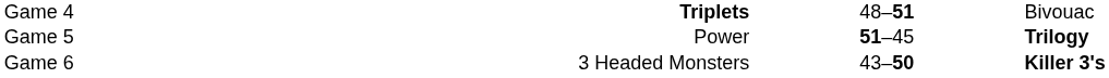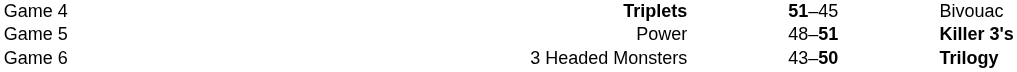 <table style="width:100%;" cellspacing="1">
 <tr>
 <th width=15%></th>
 <th width=25%></th>
 <th width=10%></th>
 <th width=25%></th>
 </tr>
 <tr style=font-size:90%>
 <td align=right>Game 4</td>
 <td align=right><strong>Triplets</strong></td>
-<td align=center>48–<strong>51</strong></td>
+<td align=center><strong>51</strong>–45</td>
 <td>Bivouac</td>
 <td></td>
 </tr>
 <tr style=font-size:90%>
 <td align=right>Game 5</td>
 <td align=right>Power</td>
-<td align=center><strong>51</strong>–45</td>
-<td><strong>Trilogy</strong></td>
+<td align=center>48–<strong>51</strong></td>
+<td><strong>Killer 3's</strong></td>
 <td></td>
 </tr>
 <tr style=font-size:90%>
 <td align=right>Game 6</td>
 <td align=right>3 Headed Monsters</td>
 <td align=center>43–<strong>50</strong></td>
-<td><strong>Killer 3's</strong></td>
+<td><strong>Trilogy</strong></td>
 <td></td>
 </tr>
 </table>
